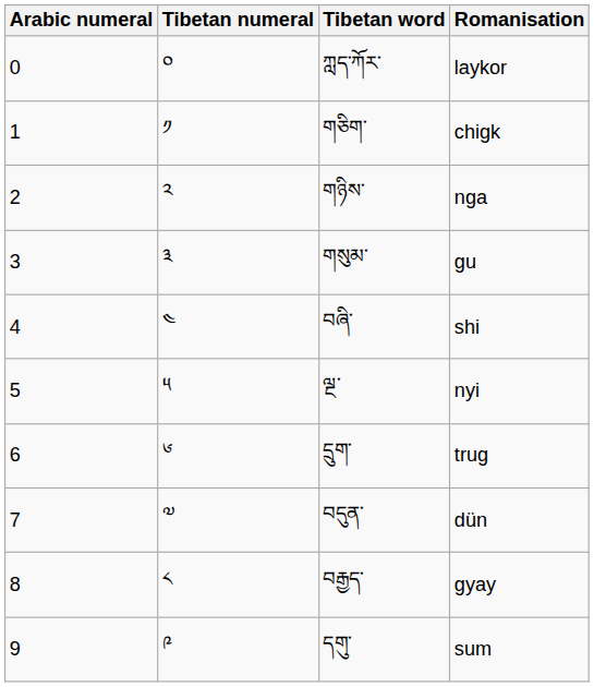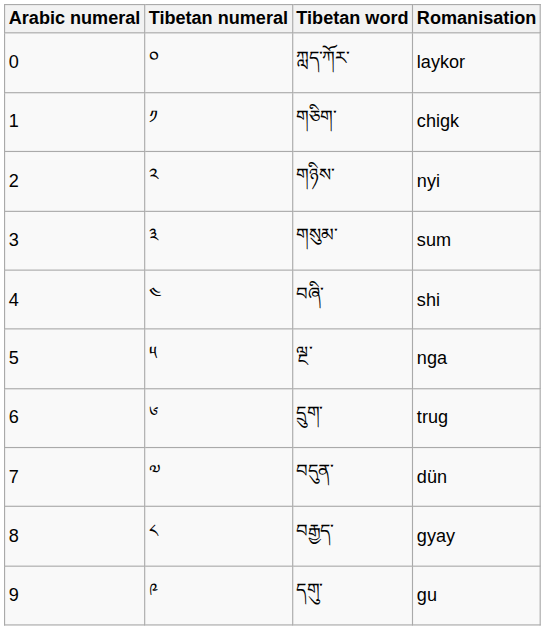 <table class="wikitable">
 <tr>
 <th>Arabic numeral</th>
 <th>Tibetan numeral</th>
 <th>Tibetan word</th>
 <th>Romanisation</th>
 </tr>
 <tr>
 <td>0</td>
 <td>༠</td>
 <td>ཀླད་ཀོར་</td>
 <td>laykor</td>
 </tr>
 <tr>
 <td>1</td>
 <td>༡</td>
 <td>གཅིག་</td>
 <td>chigk </td>
 </tr>
 <tr>
 <td>2</td>
 <td>༢</td>
 <td>གཉིས་</td>
-<td>nga </td>
+<td>nyi </td>
 </tr>
 <tr>
 <td>3</td>
 <td>༣</td>
 <td>གསུམ་</td>
-<td>gu </td>
+<td>sum </td>
 </tr>
 <tr>
 <td>4</td>
 <td>༤</td>
 <td>བཞི་</td>
 <td>shi </td>
 </tr>
 <tr>
 <td>5</td>
 <td>༥</td>
 <td>ལྔ་</td>
-<td>nyi </td>
+<td>nga </td>
 </tr>
 <tr>
 <td>6</td>
 <td>༦</td>
 <td>དྲུག་</td>
 <td>trug </td>
 </tr>
 <tr>
 <td>7</td>
 <td>༧</td>
 <td>བདུན་</td>
 <td>dün </td>
 </tr>
 <tr>
 <td>8</td>
 <td>༨</td>
 <td>བརྒྱད་</td>
 <td>gyay </td>
 </tr>
 <tr>
 <td>9</td>
 <td>༩</td>
 <td>དགུ་</td>
-<td>sum </td>
+<td>gu </td>
 </tr>
 </table>
